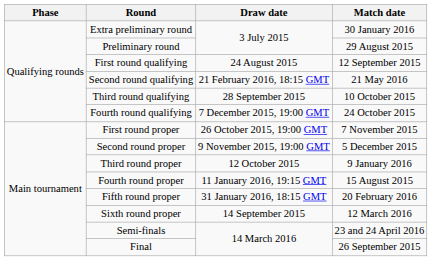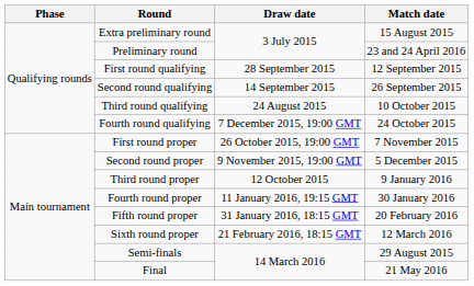 <table class="wikitable" style="text-align:center">
 <tr>
 <th>Phase</th>
 <th>Round</th>
 <th>Draw date</th>
 <th>Match date</th>
 </tr>
 <tr>
 <td rowspan=6>Qualifying rounds</td>
 <td>Extra preliminary round</td>
 <td rowspan="2">3 July 2015</td>
-<td>30 January 2016</td>
+<td>15 August 2015</td>
 </tr>
 <tr>
 <td>Preliminary round</td>
-<td>29 August 2015</td>
+<td>23 and 24 April 2016</td>
 </tr>
 <tr>
 <td>First round qualifying</td>
-<td>24 August 2015</td>
+<td>28 September 2015</td>
 <td>12 September 2015</td>
 </tr>
 <tr>
 <td>Second round qualifying</td>
-<td>21 February 2016, 18:15 <a href='#'>GMT</a></td>
-<td>21 May 2016</td>
+<td>14 September 2015</td>
+<td>26 September 2015</td>
 </tr>
 <tr>
 <td>Third round qualifying</td>
-<td>28 September 2015</td>
+<td>24 August 2015</td>
 <td>10 October 2015</td>
 </tr>
 <tr>
 <td>Fourth round qualifying</td>
 <td>7 December 2015, 19:00 <a href='#'>GMT</a></td>
 <td>24 October 2015</td>
 </tr>
 <tr>
 <td rowspan=8>Main tournament</td>
 <td>First round proper</td>
 <td>26 October 2015, 19:00 <a href='#'>GMT</a></td>
 <td>7 November 2015</td>
 </tr>
 <tr>
 <td>Second round proper</td>
 <td>9 November 2015, 19:00 <a href='#'>GMT</a></td>
 <td>5 December 2015</td>
 </tr>
 <tr>
 <td>Third round proper</td>
 <td>12 October 2015</td>
 <td>9 January 2016</td>
 </tr>
 <tr>
 <td>Fourth round proper</td>
 <td>11 January 2016, 19:15 <a href='#'>GMT</a></td>
-<td>15 August 2015</td>
+<td>30 January 2016</td>
 </tr>
 <tr>
 <td>Fifth round proper</td>
 <td>31 January 2016, 18:15 <a href='#'>GMT</a></td>
 <td>20 February 2016</td>
 </tr>
 <tr>
 <td>Sixth round proper</td>
-<td>14 September 2015</td>
+<td>21 February 2016, 18:15 <a href='#'>GMT</a></td>
 <td>12 March 2016</td>
 </tr>
 <tr>
 <td>Semi-finals</td>
 <td rowspan="2">14 March 2016</td>
-<td>23 and 24 April 2016</td>
+<td>29 August 2015</td>
 </tr>
 <tr>
 <td>Final</td>
-<td>26 September 2015</td>
+<td>21 May 2016</td>
 </tr>
 </table>
